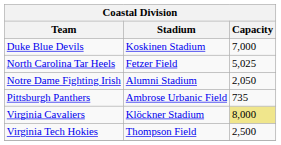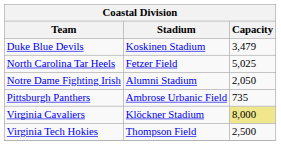 <table class="wikitable" style="text-align:left">
 <tr>
 <th colspan=3>Coastal Division</th>
 </tr>
 <tr>
 <th>Team</th>
 <th>Stadium</th>
 <th>Capacity</th>
 </tr>
 <tr>
 <td><a href='#'>Duke Blue Devils</a></td>
 <td><a href='#'>Koskinen Stadium</a></td>
-<td>7,000</td>
+<td>3,479</td>
 </tr>
 <tr>
 <td><a href='#'>North Carolina Tar Heels</a></td>
 <td><a href='#'>Fetzer Field</a></td>
 <td>5,025</td>
 </tr>
 <tr>
 <td><a href='#'>Notre Dame Fighting Irish</a></td>
 <td><a href='#'>Alumni Stadium</a></td>
 <td>2,050</td>
 </tr>
 <tr>
 <td><a href='#'>Pittsburgh Panthers</a></td>
 <td><a href='#'>Ambrose Urbanic Field</a></td>
 <td>735</td>
 </tr>
 <tr>
 <td><a href='#'>Virginia Cavaliers</a></td>
 <td><a href='#'>Klöckner Stadium</a></td>
 <td style="background: khaki;">8,000</td>
 </tr>
 <tr>
 <td><a href='#'>Virginia Tech Hokies</a></td>
 <td><a href='#'>Thompson Field</a></td>
 <td>2,500</td>
 </tr>
 <tr>
 </tr>
 </table>
